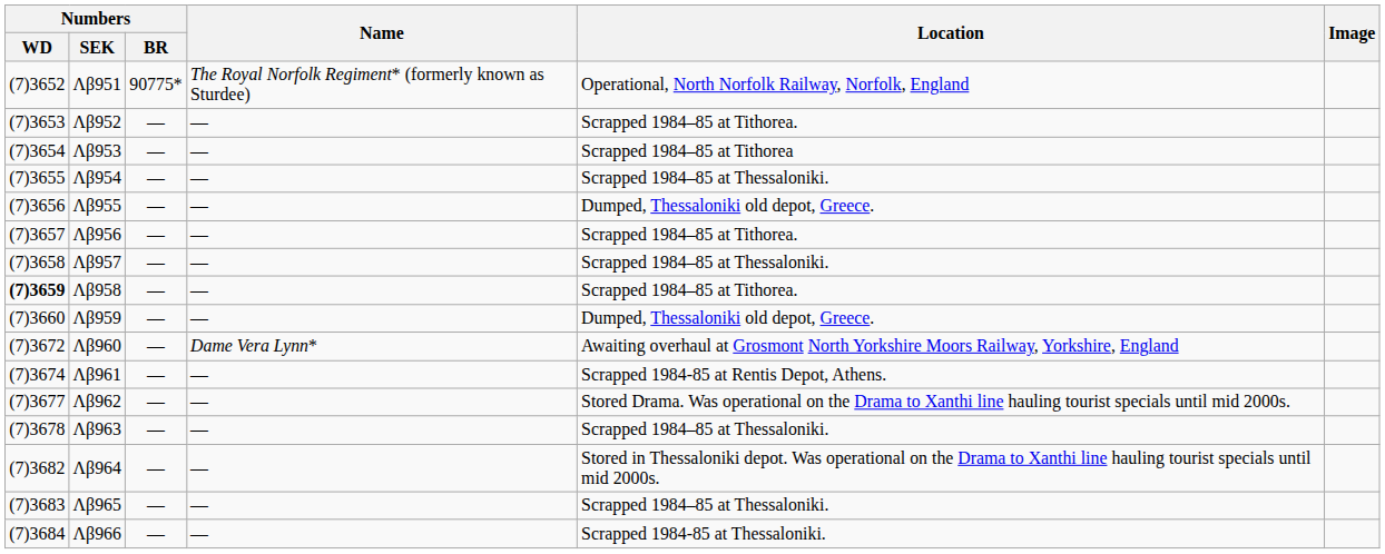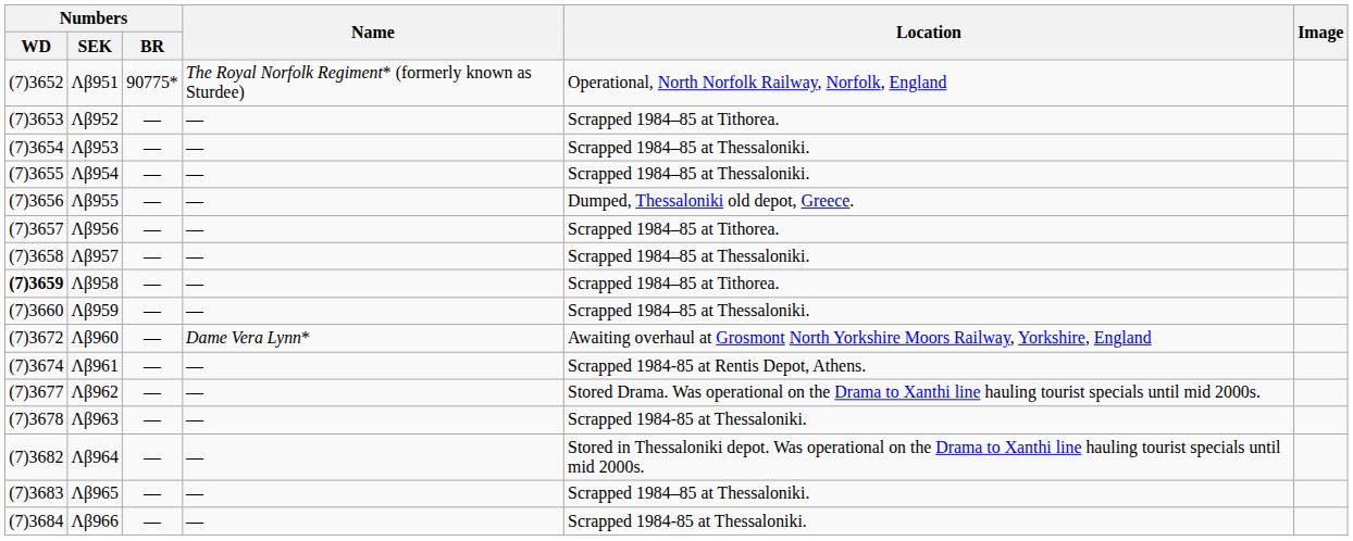 <table class="wikitable" style=text-align:center>
 <tr>
 <th colspan=3>Numbers</th>
 <th rowspan=2>Name</th>
 <th rowspan=2>Location</th>
 <th rowspan=2>Image</th>
 </tr>
 <tr>
 <th>WD</th>
 <th>SEK</th>
 <th>BR</th>
 </tr>
 <tr>
 <td>(7)3652</td>
 <td>Λβ951</td>
 <td>90775*</td>
 <td align=left><em>The Royal Norfolk Regiment</em>* (formerly known as Sturdee)</td>
 <td align=left>Operational, <a href='#'>North Norfolk Railway</a>, <a href='#'>Norfolk</a>, <a href='#'>England</a></td>
 <td></td>
 </tr>
 <tr>
 <td>(7)3653</td>
 <td>Λβ952</td>
 <td>—</td>
 <td align=left>—</td>
 <td align=left>Scrapped 1984–85 at Tithorea.</td>
 <td></td>
 </tr>
 <tr>
 <td>(7)3654</td>
 <td>Λβ953</td>
 <td>—</td>
 <td align=left>—</td>
-<td align=left>Scrapped 1984–85 at Tithorea</td>
+<td align=left>Scrapped 1984–85 at Thessaloniki.</td>
 <td></td>
 </tr>
 <tr>
 <td>(7)3655</td>
 <td>Λβ954</td>
 <td>—</td>
 <td align=left>—</td>
 <td align=left>Scrapped 1984–85 at Thessaloniki.</td>
 <td></td>
 </tr>
 <tr>
 <td>(7)3656</td>
 <td>Λβ955</td>
 <td>—</td>
 <td align=left>—</td>
 <td align=left>Dumped, <a href='#'>Thessaloniki</a> old depot, <a href='#'>Greece</a>.</td>
 <td></td>
 </tr>
 <tr>
 <td>(7)3657</td>
 <td>Λβ956</td>
 <td>—</td>
 <td align=left>—</td>
 <td align=left>Scrapped 1984–85 at Tithorea.</td>
 <td></td>
 </tr>
 <tr>
 <td>(7)3658</td>
 <td>Λβ957</td>
 <td>—</td>
 <td align=left>—</td>
 <td align=left>Scrapped 1984–85 at Thessaloniki.</td>
 <td></td>
 </tr>
 <tr>
 <td><strong>(7)3659</strong></td>
 <td>Λβ958</td>
 <td>—</td>
 <td align=left>—</td>
 <td align=left>Scrapped 1984–85 at Tithorea.</td>
 <td></td>
 </tr>
 <tr>
 <td>(7)3660</td>
 <td>Λβ959</td>
 <td>—</td>
 <td align=left>—</td>
-<td align=left>Dumped, <a href='#'>Thessaloniki</a> old depot, <a href='#'>Greece</a>.</td>
+<td align=left>Scrapped 1984–85 at Thessaloniki.</td>
 <td></td>
 </tr>
 <tr>
 <td>(7)3672</td>
 <td>Λβ960</td>
 <td>—</td>
 <td align=left><em>Dame Vera Lynn</em>*</td>
 <td align=left>Awaiting overhaul at <a href='#'>Grosmont</a> <a href='#'>North Yorkshire Moors Railway</a>, <a href='#'>Yorkshire</a>, <a href='#'>England</a></td>
 <td></td>
 </tr>
 <tr>
 <td>(7)3674</td>
 <td>Λβ961</td>
 <td>—</td>
 <td align=left>—</td>
 <td align=left>Scrapped 1984-85 at Rentis Depot, Athens.</td>
 <td></td>
 </tr>
 <tr>
 <td>(7)3677</td>
 <td>Λβ962</td>
 <td>—</td>
 <td align=left>—</td>
 <td align=left>Stored Drama. Was operational on the <a href='#'>Drama to Xanthi line</a> hauling tourist specials until mid 2000s.</td>
 <td></td>
 </tr>
 <tr>
 <td>(7)3678</td>
 <td>Λβ963</td>
 <td>—</td>
 <td align=left>—</td>
-<td align=left>Scrapped 1984–85 at Thessaloniki.</td>
+<td align=left>Scrapped 1984-85 at Thessaloniki.</td>
 <td></td>
 </tr>
 <tr>
 <td>(7)3682</td>
 <td>Λβ964</td>
 <td>—</td>
 <td align=left>—</td>
 <td align=left>Stored in Thessaloniki depot. Was operational on the <a href='#'>Drama to Xanthi line</a> hauling tourist specials until mid 2000s.</td>
 <td></td>
 </tr>
 <tr>
 <td>(7)3683</td>
 <td>Λβ965</td>
 <td>—</td>
 <td align=left>—</td>
 <td align=left>Scrapped 1984–85 at Thessaloniki.</td>
 <td></td>
 </tr>
 <tr>
 <td>(7)3684</td>
 <td>Λβ966</td>
 <td>—</td>
 <td align=left>—</td>
 <td align=left>Scrapped 1984-85 at Thessaloniki.</td>
 <td></td>
 </tr>
 </table>
